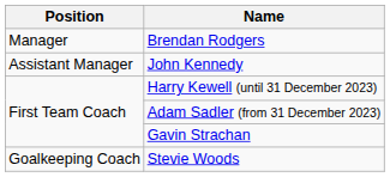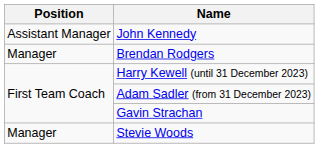 <table class="wikitable">
 <tr>
 <th>Position</th>
 <th>Name</th>
 </tr>
 <tr>
+<td>Assistant Manager</td>
+<td><a href='#'>John Kennedy</a></td>
+</tr>
+<tr>
 <td>Manager</td>
 <td><a href='#'>Brendan Rodgers</a></td>
-</tr>
-<tr>
-<td>Assistant Manager</td>
-<td><a href='#'>John Kennedy</a></td>
 </tr>
 <tr>
 <td rowspan="3">First Team Coach</td>
 <td><a href='#'>Harry Kewell</a> <small>(until 31 December 2023)</small></td>
 </tr>
 <tr>
 <td><a href='#'>Adam Sadler</a> <small>(from 31 December 2023)</small></td>
 </tr>
 <tr>
 <td><a href='#'>Gavin Strachan</a></td>
 </tr>
 <tr>
-<td>Goalkeeping Coach</td>
+<td>Manager</td>
 <td><a href='#'>Stevie Woods</a></td>
 </tr>
 </table>
